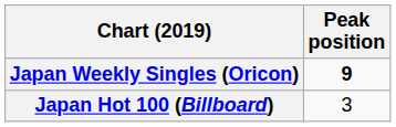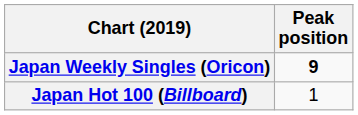 <table class="wikitable sortable plainrowheaders" style="text-align:center">
 <tr>
 <th scope="col">Chart (2019)</th>
 <th scope="col">Peak<br>position</th>
 </tr>
 <tr>
 <th scope="row"><a href='#'>Japan Weekly Singles</a> (<a href='#'>Oricon</a>)</th>
 <td><strong>9</strong></td>
 </tr>
 <tr>
 <th scope="row"><a href='#'>Japan Hot 100</a> (<em><a href='#'>Billboard</a></em>)</th>
-<td>3</td>
+<td>1</td>
 </tr>
 </table>
